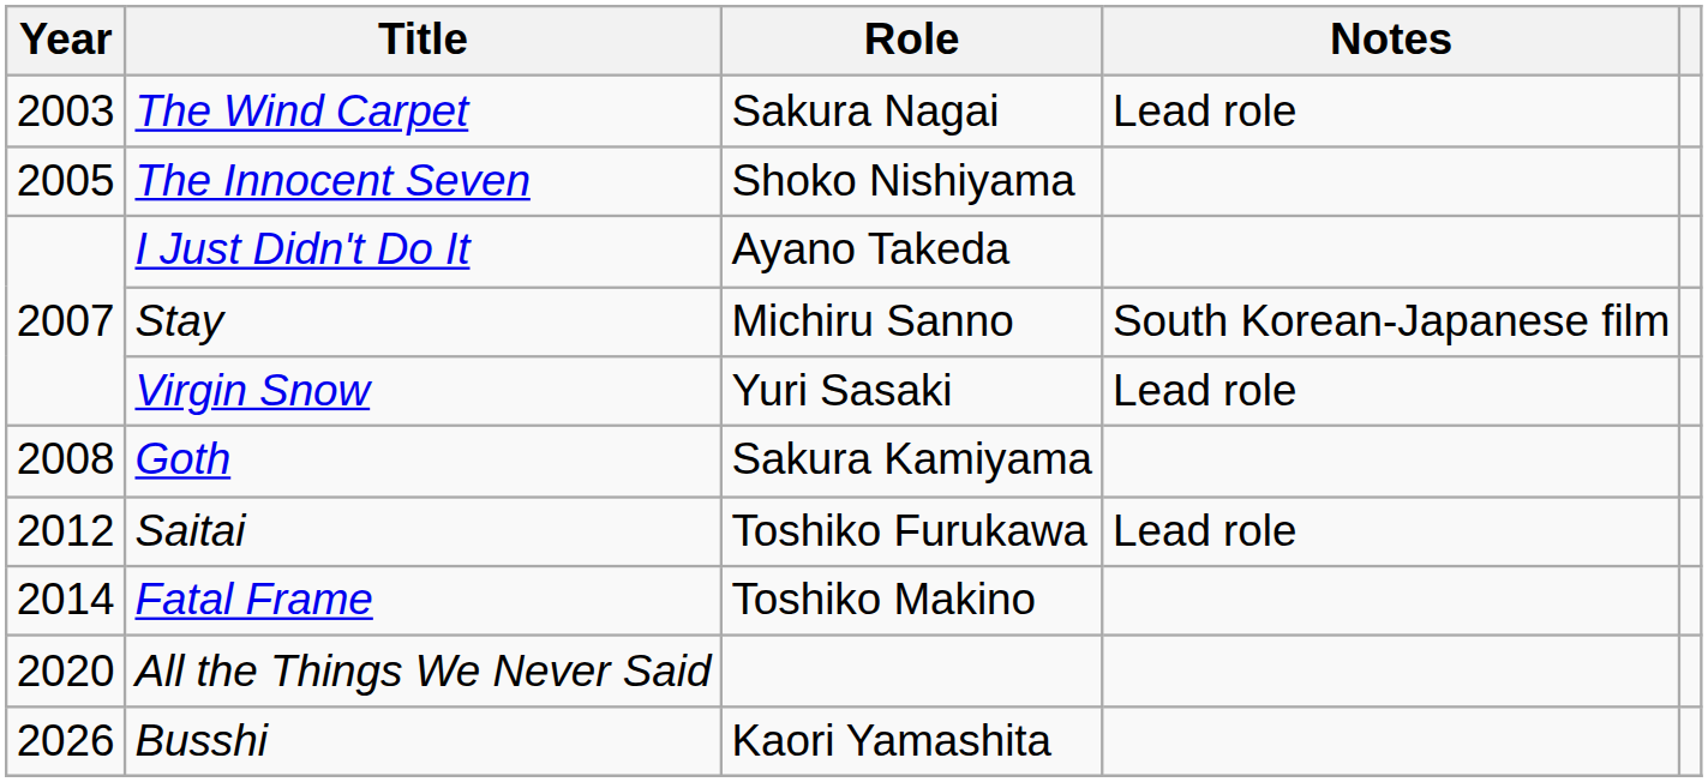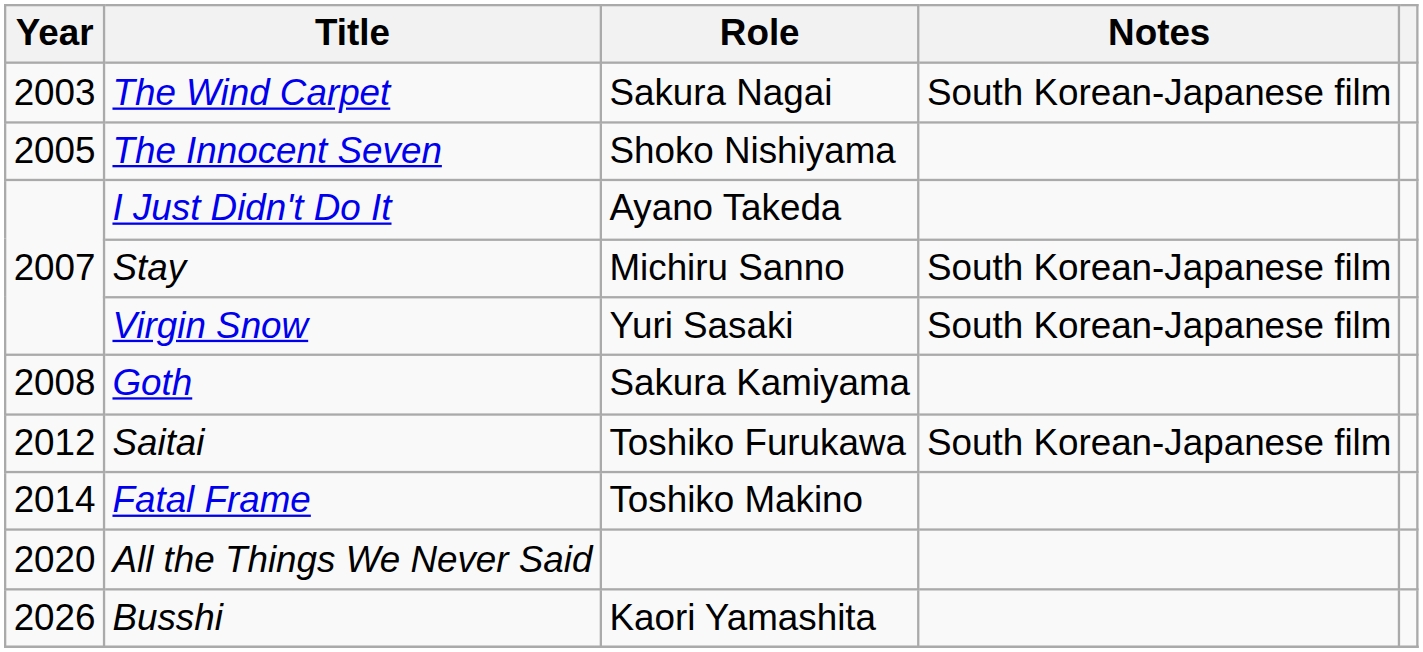 <table class="wikitable">
 <tr>
 <th>Year</th>
 <th>Title</th>
 <th>Role</th>
 <th>Notes</th>
 <th></th>
 </tr>
 <tr>
 <td>2003</td>
 <td><em><a href='#'>The Wind Carpet</a></em></td>
 <td>Sakura Nagai</td>
-<td>Lead role</td>
+<td>South Korean-Japanese film</td>
 <td></td>
 </tr>
 <tr>
 <td>2005</td>
 <td><em><a href='#'>The Innocent Seven</a></em></td>
 <td>Shoko Nishiyama</td>
 <td></td>
 <td></td>
 </tr>
 <tr>
 <td rowspan="3">2007</td>
 <td><em><a href='#'>I Just Didn't Do It</a></em></td>
 <td>Ayano Takeda</td>
 <td></td>
 <td></td>
 </tr>
 <tr>
 <td><em>Stay</em></td>
 <td>Michiru Sanno</td>
 <td>South Korean-Japanese film</td>
 <td></td>
 </tr>
 <tr>
 <td><em><a href='#'>Virgin Snow</a></em></td>
 <td>Yuri Sasaki</td>
-<td>Lead role</td>
+<td>South Korean-Japanese film</td>
 <td></td>
 </tr>
 <tr>
 <td>2008</td>
 <td><em><a href='#'>Goth</a></em></td>
 <td>Sakura Kamiyama</td>
 <td></td>
 <td></td>
 </tr>
 <tr>
 <td>2012</td>
 <td><em>Saitai</em></td>
 <td>Toshiko Furukawa</td>
-<td>Lead role</td>
+<td>South Korean-Japanese film</td>
 <td></td>
 </tr>
 <tr>
 <td>2014</td>
 <td><em><a href='#'>Fatal Frame</a></em></td>
 <td>Toshiko Makino</td>
 <td></td>
 <td></td>
 </tr>
 <tr>
 <td>2020</td>
 <td><em>All the Things We Never Said</em></td>
 <td></td>
 <td></td>
 <td></td>
 </tr>
 <tr>
 <td>2026</td>
 <td><em>Busshi</em></td>
 <td>Kaori Yamashita</td>
 <td></td>
 <td></td>
 </tr>
 <tr>
 </tr>
 </table>
